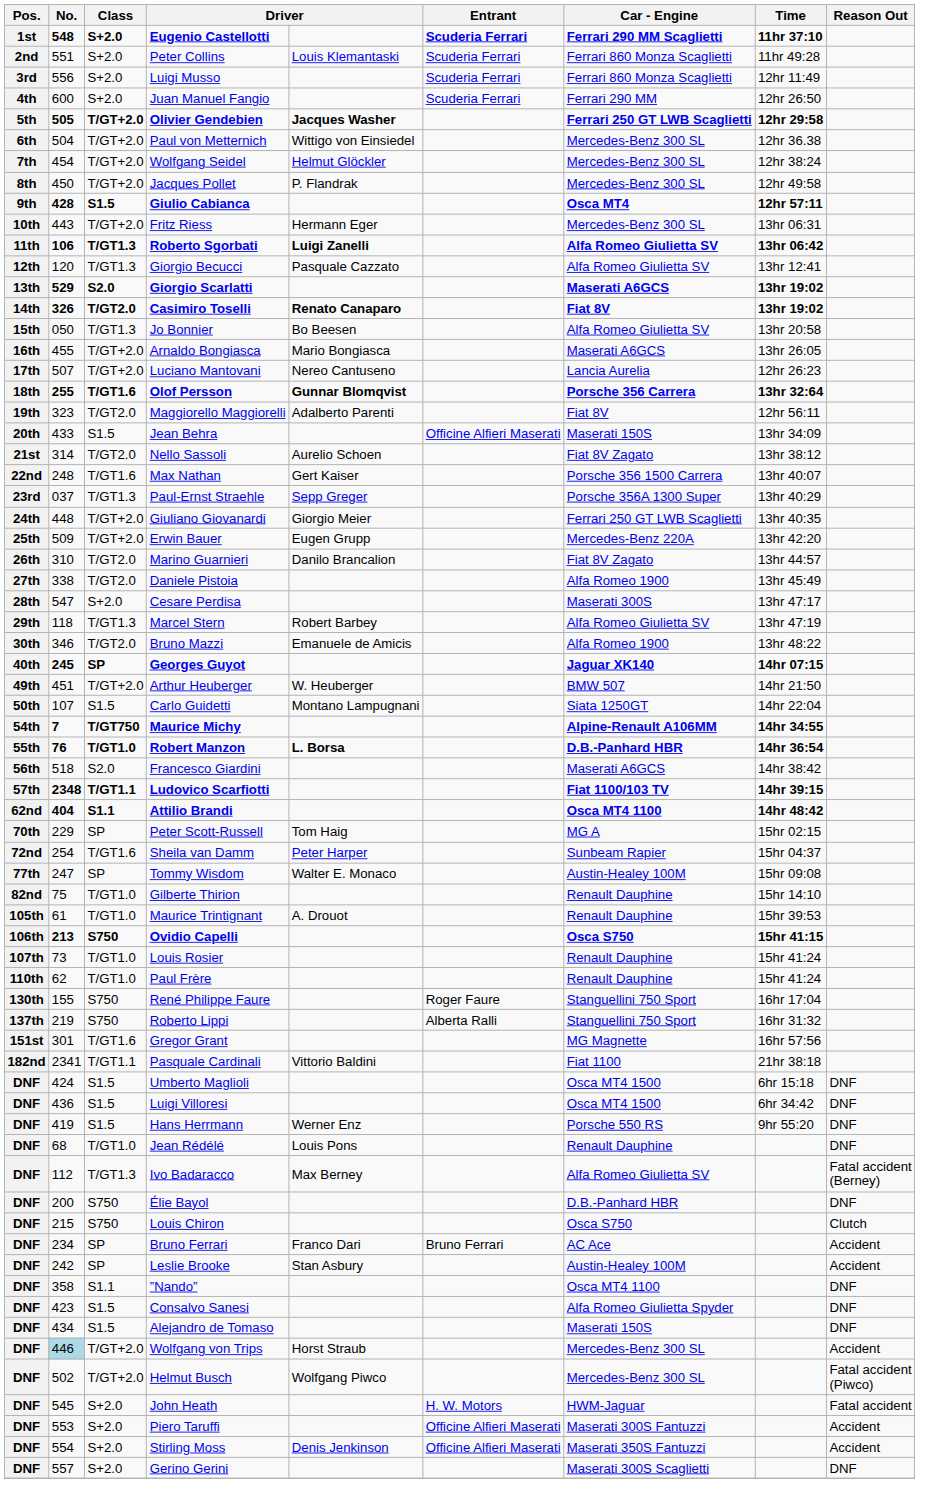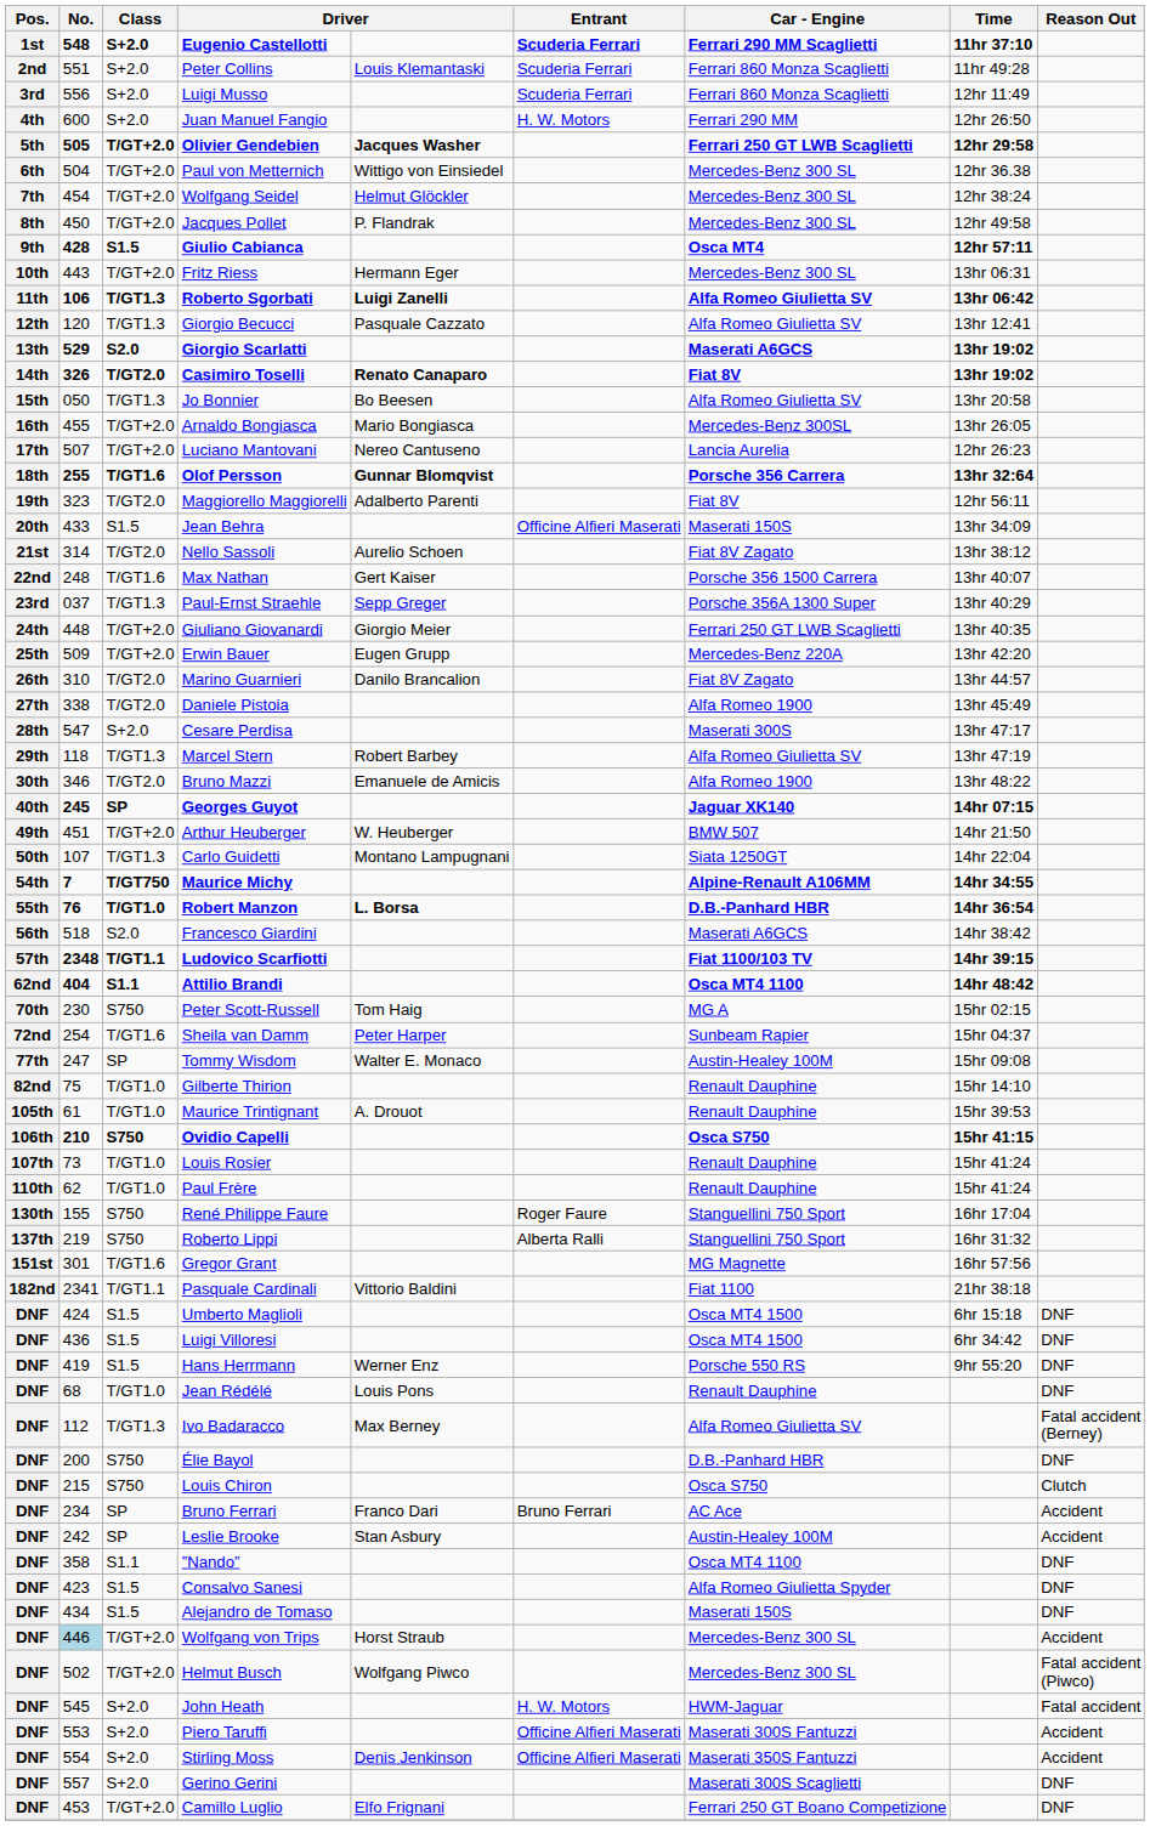 <table class="wikitable" style="font-size: 95%">
 <tr>
 <th>Pos.</th>
 <th>No.</th>
 <th>Class</th>
 <th colspan=2>Driver</th>
 <th>Entrant</th>
 <th>Car - Engine</th>
 <th>Time</th>
 <th>Reason Out</th>
 </tr>
 <tr>
 <th><strong>1st</strong></th>
 <td><strong>548</strong></td>
 <td><strong>S+2.0</strong></td>
 <td><strong> <a href='#'>Eugenio Castellotti</a></strong></td>
 <td></td>
 <td><strong><a href='#'>Scuderia Ferrari</a></strong></td>
 <td><strong><a href='#'>Ferrari 290 MM Scaglietti</a></strong></td>
 <td><strong>11hr 37:10</strong></td>
 <td></td>
 </tr>
 <tr>
 <th>2nd</th>
 <td>551</td>
 <td>S+2.0</td>
 <td> <a href='#'>Peter Collins</a></td>
 <td>  <a href='#'>Louis Klemantaski</a></td>
 <td><a href='#'>Scuderia Ferrari</a></td>
 <td><a href='#'>Ferrari 860 Monza Scaglietti</a></td>
 <td>11hr 49:28</td>
 <td></td>
 </tr>
 <tr>
 <th>3rd</th>
 <td>556</td>
 <td>S+2.0</td>
 <td> <a href='#'>Luigi Musso</a></td>
 <td></td>
 <td><a href='#'>Scuderia Ferrari</a></td>
 <td><a href='#'>Ferrari 860 Monza Scaglietti</a></td>
 <td>12hr 11:49</td>
 <td></td>
 </tr>
 <tr>
 <th>4th</th>
 <td>600</td>
 <td>S+2.0</td>
 <td> <a href='#'>Juan Manuel Fangio</a></td>
 <td></td>
-<td><a href='#'>Scuderia Ferrari</a></td>
+<td><a href='#'>H. W. Motors</a></td>
 <td><a href='#'>Ferrari 290 MM</a></td>
 <td>12hr 26:50</td>
 <td></td>
 </tr>
 <tr>
 <th><strong>5th</strong></th>
 <td><strong>505</strong></td>
 <td><strong>T/GT+2.0</strong></td>
 <td><strong> <a href='#'>Olivier Gendebien</a></strong></td>
 <td><strong> Jacques Washer</strong></td>
 <td></td>
 <td><strong><a href='#'>Ferrari 250 GT LWB Scaglietti</a></strong></td>
 <td><strong>12hr 29:58</strong></td>
 <td></td>
 </tr>
 <tr>
 <th>6th</th>
 <td>504</td>
 <td>T/GT+2.0</td>
 <td> <a href='#'>Paul von Metternich</a></td>
 <td>  Wittigo von Einsiedel</td>
 <td></td>
 <td><a href='#'>Mercedes-Benz 300 SL</a></td>
 <td>12hr 36.38</td>
 <td></td>
 </tr>
 <tr>
 <th>7th</th>
 <td>454</td>
 <td>T/GT+2.0</td>
 <td> <a href='#'>Wolfgang Seidel</a></td>
 <td>  <a href='#'>Helmut Glöckler</a></td>
 <td></td>
 <td><a href='#'>Mercedes-Benz 300 SL</a></td>
 <td>12hr 38:24</td>
 <td></td>
 </tr>
 <tr>
 <th>8th</th>
 <td>450</td>
 <td>T/GT+2.0</td>
 <td> <a href='#'>Jacques Pollet</a></td>
 <td>  P. Flandrak</td>
 <td></td>
 <td><a href='#'>Mercedes-Benz 300 SL</a></td>
 <td>12hr 49:58</td>
 <td></td>
 </tr>
 <tr>
 <th><strong>9th</strong></th>
 <td><strong>428</strong></td>
 <td><strong>S1.5</strong></td>
 <td><strong> <a href='#'>Giulio Cabianca</a></strong></td>
 <td></td>
 <td></td>
 <td><strong><a href='#'>Osca MT4</a></strong></td>
 <td><strong>12hr 57:11</strong></td>
 <td></td>
 </tr>
 <tr>
 <th>10th</th>
 <td>443</td>
 <td>T/GT+2.0</td>
 <td> <a href='#'>Fritz Riess</a></td>
 <td> Hermann Eger</td>
 <td></td>
 <td><a href='#'>Mercedes-Benz 300 SL</a></td>
 <td>13hr 06:31</td>
 <td></td>
 </tr>
 <tr>
 <th><strong>11th</strong></th>
 <td><strong>106</strong></td>
 <td><strong>T/GT1.3</strong></td>
 <td><strong> <a href='#'>Roberto Sgorbati</a></strong></td>
 <td><strong> Luigi Zanelli</strong></td>
 <td></td>
 <td><strong><a href='#'>Alfa Romeo Giulietta SV</a></strong></td>
 <td><strong>13hr 06:42</strong></td>
 <td></td>
 </tr>
 <tr>
 <th>12th</th>
 <td>120</td>
 <td>T/GT1.3</td>
 <td> <a href='#'>Giorgio Becucci</a></td>
 <td> Pasquale Cazzato</td>
 <td></td>
 <td><a href='#'>Alfa Romeo Giulietta SV</a></td>
 <td>13hr 12:41</td>
 <td></td>
 </tr>
 <tr>
 <th><strong>13th</strong></th>
 <td><strong>529</strong></td>
 <td><strong>S2.0</strong></td>
 <td><strong> <a href='#'>Giorgio Scarlatti</a></strong></td>
 <td></td>
 <td></td>
 <td><strong><a href='#'>Maserati A6GCS</a></strong></td>
 <td><strong>13hr 19:02</strong></td>
 <td></td>
 </tr>
 <tr>
 <th><strong>14th</strong></th>
 <td><strong>326</strong></td>
 <td><strong>T/GT2.0</strong></td>
 <td><strong> <a href='#'>Casimiro Toselli</a></strong></td>
 <td><strong> Renato Canaparo</strong></td>
 <td></td>
 <td><strong><a href='#'>Fiat 8V</a></strong></td>
 <td><strong>13hr 19:02</strong></td>
 <td></td>
 </tr>
 <tr>
 <th>15th</th>
 <td>050</td>
 <td>T/GT1.3</td>
 <td> <a href='#'>Jo Bonnier</a></td>
 <td> Bo Beesen</td>
 <td></td>
 <td><a href='#'>Alfa Romeo Giulietta SV</a></td>
 <td>13hr 20:58</td>
 <td></td>
 </tr>
 <tr>
 <th>16th</th>
 <td>455</td>
 <td>T/GT+2.0</td>
 <td> <a href='#'>Arnaldo Bongiasca</a></td>
 <td> Mario Bongiasca</td>
 <td></td>
-<td><a href='#'>Maserati A6GCS</a></td>
+<td><a href='#'>Mercedes-Benz 300SL</a></td>
 <td>13hr 26:05</td>
 <td></td>
 </tr>
 <tr>
 <th>17th</th>
 <td>507</td>
 <td>T/GT+2.0</td>
 <td> <a href='#'>Luciano Mantovani</a></td>
 <td> Nereo Cantuseno</td>
 <td></td>
 <td><a href='#'>Lancia Aurelia</a></td>
 <td>12hr 26:23</td>
 <td></td>
 </tr>
 <tr>
 <th><strong>18th</strong></th>
 <td><strong>255</strong></td>
 <td><strong>T/GT1.6</strong></td>
 <td><strong> <a href='#'>Olof Persson</a></strong></td>
 <td><strong> Gunnar Blomqvist</strong></td>
 <td></td>
 <td><strong><a href='#'>Porsche 356 Carrera</a> </strong></td>
 <td><strong>13hr 32:64</strong></td>
 <td></td>
 </tr>
 <tr>
 <th>19th</th>
 <td>323</td>
 <td>T/GT2.0</td>
 <td> <a href='#'>Maggiorello Maggiorelli</a></td>
 <td> Adalberto Parenti</td>
 <td></td>
 <td><a href='#'>Fiat 8V</a></td>
 <td>12hr 56:11</td>
 <td></td>
 </tr>
 <tr>
 <th>20th</th>
 <td>433</td>
 <td>S1.5</td>
 <td> <a href='#'>Jean Behra</a></td>
 <td></td>
 <td><a href='#'>Officine Alfieri Maserati</a></td>
 <td><a href='#'>Maserati 150S</a></td>
 <td>13hr 34:09</td>
 <td></td>
 </tr>
 <tr>
 <th>21st</th>
 <td>314</td>
 <td>T/GT2.0</td>
 <td> <a href='#'>Nello Sassoli</a></td>
 <td> Aurelio Schoen</td>
 <td></td>
 <td><a href='#'>Fiat 8V Zagato</a></td>
 <td>13hr 38:12</td>
 <td></td>
 </tr>
 <tr>
 <th>22nd</th>
 <td>248</td>
 <td>T/GT1.6</td>
 <td> <a href='#'>Max Nathan</a></td>
 <td> Gert Kaiser</td>
 <td></td>
 <td><a href='#'>Porsche 356 1500 Carrera</a></td>
 <td>13hr 40:07</td>
 <td></td>
 </tr>
 <tr>
 <th>23rd</th>
 <td>037</td>
 <td>T/GT1.3</td>
 <td> <a href='#'>Paul-Ernst Straehle</a></td>
 <td> <a href='#'>Sepp Greger</a></td>
 <td></td>
 <td><a href='#'>Porsche 356A 1300 Super</a></td>
 <td>13hr 40:29</td>
 <td></td>
 </tr>
 <tr>
 <th>24th</th>
 <td>448</td>
 <td>T/GT+2.0</td>
 <td> <a href='#'>Giuliano Giovanardi</a></td>
 <td> Giorgio Meier</td>
 <td></td>
 <td><a href='#'>Ferrari 250 GT LWB Scaglietti</a></td>
 <td>13hr 40:35</td>
 <td></td>
 </tr>
 <tr>
 <th>25th</th>
 <td>509</td>
 <td>T/GT+2.0</td>
 <td> <a href='#'>Erwin Bauer</a></td>
 <td> Eugen Grupp</td>
 <td></td>
 <td><a href='#'>Mercedes-Benz 220A</a></td>
 <td>13hr 42:20</td>
 <td></td>
 </tr>
 <tr>
 <th>26th</th>
 <td>310</td>
 <td>T/GT2.0</td>
 <td> <a href='#'>Marino Guarnieri</a></td>
 <td>  Danilo Brancalion</td>
 <td></td>
 <td><a href='#'>Fiat 8V Zagato</a></td>
 <td>13hr 44:57</td>
 <td></td>
 </tr>
 <tr>
 <th>27th</th>
 <td>338</td>
 <td>T/GT2.0</td>
 <td> <a href='#'>Daniele Pistoia</a></td>
 <td></td>
 <td></td>
 <td><a href='#'>Alfa Romeo 1900</a></td>
 <td>13hr 45:49</td>
 <td></td>
 </tr>
 <tr>
 <th>28th</th>
 <td>547</td>
 <td>S+2.0</td>
 <td> <a href='#'>Cesare Perdisa</a></td>
 <td></td>
 <td></td>
 <td><a href='#'>Maserati 300S</a></td>
 <td>13hr 47:17</td>
 <td></td>
 </tr>
 <tr>
 <th>29th</th>
 <td>118</td>
 <td>T/GT1.3</td>
 <td> <a href='#'>Marcel Stern</a></td>
 <td> Robert Barbey</td>
 <td></td>
 <td><a href='#'>Alfa Romeo Giulietta SV</a></td>
 <td>13hr 47:19</td>
 <td></td>
 </tr>
 <tr>
 <th>30th</th>
 <td>346</td>
 <td>T/GT2.0</td>
 <td> <a href='#'>Bruno Mazzi</a></td>
 <td>  Emanuele de Amicis</td>
 <td></td>
 <td><a href='#'>Alfa Romeo 1900</a></td>
 <td>13hr 48:22</td>
 <td></td>
 </tr>
 <tr>
 <th><strong>40th</strong></th>
 <td><strong>245</strong></td>
 <td><strong>SP</strong></td>
 <td><strong> <a href='#'>Georges Guyot</a></strong></td>
 <td></td>
 <td></td>
 <td><strong><a href='#'>Jaguar XK140</a></strong></td>
 <td><strong>14hr 07:15</strong></td>
 <td></td>
 </tr>
 <tr>
 <th>49th</th>
 <td>451</td>
 <td>T/GT+2.0</td>
 <td> <a href='#'>Arthur Heuberger</a></td>
 <td> W. Heuberger</td>
 <td></td>
 <td><a href='#'>BMW 507</a></td>
 <td>14hr 21:50</td>
 <td></td>
 </tr>
 <tr>
 <th>50th</th>
 <td>107</td>
-<td>S1.5</td>
+<td>T/GT1.3</td>
 <td> <a href='#'>Carlo Guidetti</a></td>
 <td> Montano Lampugnani</td>
 <td></td>
 <td><a href='#'>Siata 1250GT</a></td>
 <td>14hr 22:04</td>
 <td></td>
 </tr>
 <tr>
 <th><strong>54th</strong></th>
 <td><strong>7</strong></td>
 <td><strong>T/GT750</strong></td>
 <td><strong> <a href='#'>Maurice Michy</a></strong></td>
 <td></td>
 <td></td>
 <td><strong><a href='#'>Alpine-Renault A106MM</a></strong></td>
 <td><strong>14hr 34:55</strong></td>
 <td></td>
 </tr>
 <tr>
 <th><strong>55th</strong></th>
 <td><strong>76</strong></td>
 <td><strong>T/GT1.0</strong></td>
 <td><strong> <a href='#'>Robert Manzon</a></strong></td>
 <td><strong> L. Borsa</strong></td>
 <td></td>
 <td><strong><a href='#'>D.B.-Panhard HBR</a></strong></td>
 <td><strong>14hr 36:54</strong></td>
 <td></td>
 </tr>
 <tr>
 <th>56th</th>
 <td>518</td>
 <td>S2.0</td>
 <td> <a href='#'>Francesco Giardini</a></td>
 <td></td>
 <td></td>
 <td><a href='#'>Maserati A6GCS</a></td>
 <td>14hr 38:42</td>
 <td></td>
 </tr>
 <tr>
 <th><strong>57th</strong></th>
 <td><strong>2348</strong></td>
 <td><strong>T/GT1.1</strong></td>
 <td><strong> <a href='#'>Ludovico Scarfiotti</a></strong></td>
 <td></td>
 <td></td>
 <td><strong><a href='#'>Fiat 1100/103 TV</a></strong></td>
 <td><strong>14hr 39:15</strong></td>
 <td></td>
 </tr>
 <tr>
 <th><strong>62nd</strong></th>
 <td><strong>404</strong></td>
 <td><strong>S1.1</strong></td>
 <td><strong> <a href='#'>Attilio Brandi</a></strong></td>
 <td></td>
 <td></td>
 <td><strong><a href='#'>Osca MT4 1100</a></strong></td>
 <td><strong>14hr 48:42</strong></td>
 <td></td>
 </tr>
 <tr>
 <th>70th</th>
-<td>229</td>
-<td>SP</td>
+<td>230</td>
+<td>S750</td>
 <td> <a href='#'>Peter Scott-Russell</a></td>
 <td> Tom Haig</td>
 <td></td>
 <td><a href='#'>MG A</a></td>
 <td>15hr 02:15</td>
 <td></td>
 </tr>
 <tr>
 <th>72nd</th>
 <td>254</td>
 <td>T/GT1.6</td>
 <td> <a href='#'>Sheila van Damm</a></td>
 <td> <a href='#'>Peter Harper</a></td>
 <td></td>
 <td><a href='#'>Sunbeam Rapier</a></td>
 <td>15hr 04:37</td>
 <td></td>
 </tr>
 <tr>
 <th>77th</th>
 <td>247</td>
 <td>SP</td>
 <td> <a href='#'>Tommy Wisdom</a></td>
 <td> Walter E. Monaco</td>
 <td></td>
 <td><a href='#'>Austin-Healey 100M</a></td>
 <td>15hr 09:08</td>
 <td></td>
 </tr>
 <tr>
 <th>82nd</th>
 <td>75</td>
 <td>T/GT1.0</td>
 <td> <a href='#'>Gilberte Thirion</a></td>
 <td></td>
 <td></td>
 <td><a href='#'>Renault Dauphine</a></td>
 <td>15hr 14:10</td>
 <td></td>
 </tr>
 <tr>
 <th>105th</th>
 <td>61</td>
 <td>T/GT1.0</td>
 <td> <a href='#'>Maurice Trintignant</a></td>
 <td> A. Drouot</td>
 <td></td>
 <td><a href='#'>Renault Dauphine</a></td>
 <td>15hr 39:53</td>
 <td></td>
 </tr>
 <tr>
 <th><strong>106th</strong></th>
-<td><strong>213</strong></td>
+<td><strong>210</strong></td>
 <td><strong>S750</strong></td>
 <td><strong> <a href='#'>Ovidio Capelli</a></strong></td>
 <td></td>
 <td></td>
 <td><strong><a href='#'>Osca S750</a></strong></td>
 <td><strong>15hr 41:15</strong></td>
 <td></td>
 </tr>
 <tr>
 <th>107th</th>
 <td>73</td>
 <td>T/GT1.0</td>
 <td> <a href='#'>Louis Rosier</a></td>
 <td></td>
 <td></td>
 <td><a href='#'>Renault Dauphine</a></td>
 <td>15hr 41:24</td>
 <td></td>
 </tr>
 <tr>
 <th>110th</th>
 <td>62</td>
 <td>T/GT1.0</td>
 <td> <a href='#'>Paul Frère</a></td>
 <td></td>
 <td></td>
 <td><a href='#'>Renault Dauphine</a></td>
 <td>15hr 41:24</td>
 <td></td>
 </tr>
 <tr>
 <th>130th</th>
 <td>155</td>
 <td>S750</td>
 <td> <a href='#'>René Philippe Faure</a></td>
 <td></td>
 <td>Roger Faure</td>
 <td><a href='#'>Stanguellini 750 Sport</a></td>
 <td>16hr 17:04</td>
 <td></td>
 </tr>
 <tr>
 <th>137th</th>
 <td>219</td>
 <td>S750</td>
 <td> <a href='#'>Roberto Lippi</a></td>
 <td></td>
 <td>Alberta Ralli</td>
 <td><a href='#'>Stanguellini 750 Sport</a></td>
 <td>16hr 31:32</td>
 <td></td>
 </tr>
 <tr>
 <th>151st</th>
 <td>301</td>
 <td>T/GT1.6</td>
 <td> <a href='#'>Gregor Grant</a></td>
 <td></td>
 <td></td>
 <td><a href='#'>MG Magnette</a></td>
 <td>16hr 57:56</td>
 <td></td>
 </tr>
 <tr>
 <th>182nd</th>
 <td>2341</td>
 <td>T/GT1.1</td>
 <td> <a href='#'>Pasquale Cardinali</a></td>
 <td> Vittorio Baldini</td>
 <td></td>
 <td><a href='#'>Fiat 1100</a></td>
 <td>21hr 38:18</td>
 <td></td>
 </tr>
 <tr>
 <th>DNF</th>
 <td>424</td>
 <td>S1.5</td>
 <td> <a href='#'>Umberto Maglioli</a></td>
 <td></td>
 <td></td>
 <td><a href='#'>Osca MT4 1500</a></td>
 <td>6hr 15:18</td>
 <td>DNF</td>
 </tr>
 <tr>
 <th>DNF</th>
 <td>436</td>
 <td>S1.5</td>
 <td> <a href='#'>Luigi Villoresi</a></td>
 <td></td>
 <td></td>
 <td><a href='#'>Osca MT4 1500</a></td>
 <td>6hr 34:42</td>
 <td>DNF </td>
 </tr>
 <tr>
 <th>DNF</th>
 <td>419</td>
 <td>S1.5</td>
 <td> <a href='#'>Hans Herrmann</a></td>
 <td> Werner Enz</td>
 <td></td>
 <td><a href='#'>Porsche 550 RS</a></td>
 <td>9hr 55:20</td>
 <td>DNF</td>
 </tr>
 <tr>
 <th>DNF</th>
 <td>68</td>
 <td>T/GT1.0</td>
 <td> <a href='#'>Jean Rédélé</a></td>
 <td> Louis Pons</td>
 <td></td>
 <td><a href='#'>Renault Dauphine</a></td>
 <td></td>
 <td>DNF</td>
 </tr>
 <tr>
 <th>DNF</th>
 <td>112</td>
 <td>T/GT1.3</td>
 <td> <a href='#'>Ivo Badaracco</a></td>
 <td> Max Berney</td>
 <td></td>
 <td><a href='#'>Alfa Romeo Giulietta SV</a></td>
 <td></td>
 <td>Fatal accident<br>(Berney)</td>
 </tr>
 <tr>
 <th>DNF</th>
 <td>200</td>
 <td>S750</td>
 <td> <a href='#'>Élie Bayol</a></td>
 <td></td>
 <td></td>
 <td><a href='#'>D.B.-Panhard HBR</a></td>
 <td></td>
 <td>DNF</td>
 </tr>
 <tr>
 <th>DNF</th>
 <td>215</td>
 <td>S750</td>
 <td> <a href='#'>Louis Chiron</a></td>
 <td></td>
 <td></td>
 <td><a href='#'>Osca S750</a></td>
 <td></td>
 <td>Clutch </td>
 </tr>
 <tr>
 <th>DNF</th>
 <td>234</td>
 <td>SP</td>
 <td> <a href='#'>Bruno Ferrari</a></td>
 <td> Franco Dari</td>
 <td>Bruno Ferrari</td>
 <td><a href='#'>AC Ace</a></td>
 <td></td>
 <td>Accident</td>
 </tr>
 <tr>
 <th>DNF</th>
 <td>242</td>
 <td>SP</td>
 <td> <a href='#'>Leslie Brooke</a></td>
 <td> Stan Asbury</td>
 <td></td>
 <td><a href='#'>Austin-Healey 100M</a></td>
 <td></td>
 <td>Accident</td>
 </tr>
 <tr>
 <th>DNF</th>
 <td>358</td>
 <td>S1.1</td>
 <td> <a href='#'>”Nando”</a></td>
 <td></td>
 <td></td>
 <td><a href='#'>Osca MT4 1100</a></td>
 <td></td>
 <td>DNF</td>
 </tr>
 <tr>
 <th>DNF</th>
 <td>423</td>
 <td>S1.5</td>
 <td> <a href='#'>Consalvo Sanesi</a></td>
 <td></td>
 <td></td>
 <td><a href='#'>Alfa Romeo Giulietta Spyder</a></td>
 <td></td>
 <td>DNF</td>
 </tr>
 <tr>
 <th>DNF</th>
 <td>434</td>
 <td>S1.5</td>
 <td> <a href='#'>Alejandro de Tomaso</a></td>
 <td></td>
 <td></td>
 <td><a href='#'>Maserati 150S</a></td>
 <td></td>
 <td>DNF</td>
 </tr>
 <tr>
 <th>DNF</th>
 <td style="background: lightblue;">446</td>
 <td>T/GT+2.0</td>
 <td>  <a href='#'>Wolfgang von Trips</a></td>
 <td> Horst Straub</td>
 <td></td>
 <td><a href='#'>Mercedes-Benz 300 SL</a></td>
 <td></td>
 <td>Accident</td>
 </tr>
 <tr>
 <th>DNF</th>
 <td>502</td>
 <td>T/GT+2.0</td>
 <td> <a href='#'>Helmut Busch</a></td>
 <td> Wolfgang Piwco</td>
 <td></td>
 <td><a href='#'>Mercedes-Benz 300 SL</a></td>
 <td></td>
 <td>Fatal accident<br>(Piwco)</td>
 </tr>
 <tr>
 <th>DNF</th>
 <td>545</td>
 <td>S+2.0</td>
 <td> <a href='#'>John Heath</a></td>
 <td></td>
 <td><a href='#'>H. W. Motors</a></td>
 <td><a href='#'>HWM-Jaguar</a></td>
 <td></td>
 <td>Fatal accident</td>
 </tr>
 <tr>
 <th>DNF</th>
 <td>553</td>
 <td>S+2.0</td>
 <td> <a href='#'>Piero Taruffi</a></td>
 <td></td>
 <td><a href='#'>Officine Alfieri Maserati</a></td>
 <td><a href='#'>Maserati 300S Fantuzzi</a></td>
 <td></td>
 <td>Accident</td>
 </tr>
 <tr>
 <th>DNF</th>
 <td>554</td>
 <td>S+2.0</td>
 <td> <a href='#'>Stirling Moss</a></td>
 <td> <a href='#'>Denis Jenkinson</a></td>
 <td><a href='#'>Officine Alfieri Maserati</a></td>
 <td><a href='#'>Maserati 350S Fantuzzi</a></td>
 <td></td>
 <td>Accident </td>
 </tr>
 <tr>
 <th>DNF</th>
 <td>557</td>
 <td>S+2.0</td>
 <td> <a href='#'>Gerino Gerini</a></td>
 <td></td>
 <td></td>
 <td><a href='#'>Maserati 300S Scaglietti</a></td>
 <td></td>
 <td>DNF</td>
 </tr>
 <tr>
+<th>DNF</th>
+<td>453</td>
+<td>T/GT+2.0</td>
+<td> <a href='#'>Camillo Luglio</a></td>
+<td> <a href='#'>Elfo Frignani</a></td>
+<td></td>
+<td><a href='#'>Ferrari 250 GT Boano Competizione</a></td>
+<td></td>
+<td>DNF</td>
+</tr>
+<tr>
 </tr>
 </table>
